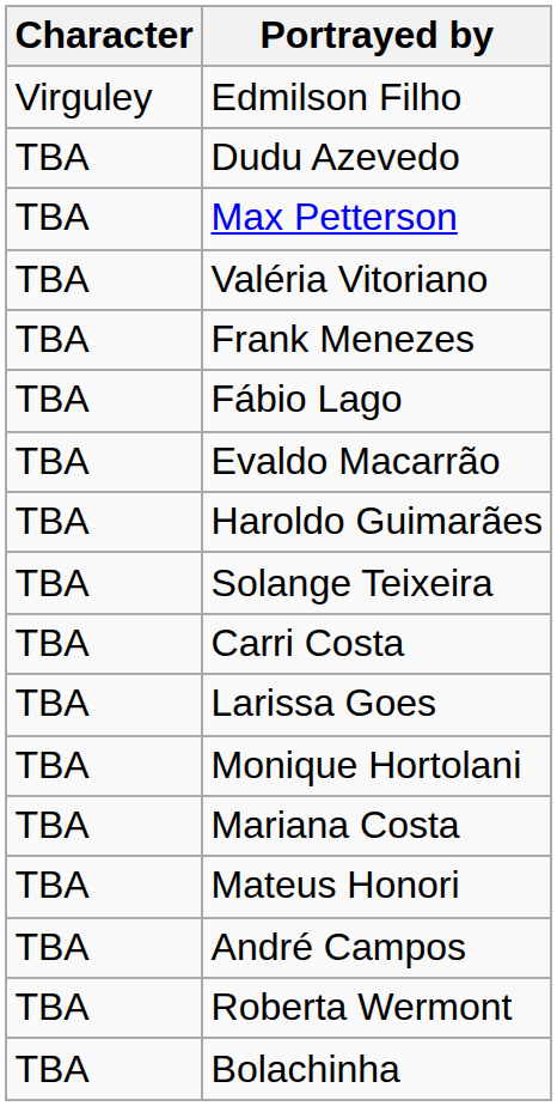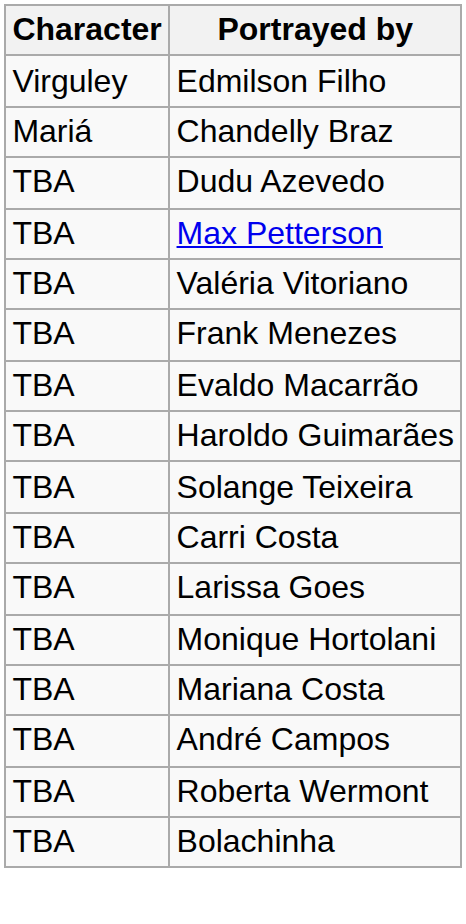 <table class="wikitable">
 <tr>
 <th>Character</th>
 <th>Portrayed by</th>
 </tr>
 <tr>
 <td>Virguley</td>
 <td>Edmilson Filho</td>
+</tr>
+<tr>
+<td>Mariá</td>
+<td>Chandelly Braz</td>
 </tr>
 <tr>
 <td>TBA</td>
 <td>Dudu Azevedo</td>
 </tr>
 <tr>
 <td>TBA</td>
 <td><a href='#'>Max Petterson</a></td>
 </tr>
 <tr>
 <td>TBA</td>
 <td>Valéria Vitoriano</td>
 </tr>
 <tr>
 <td>TBA</td>
 <td>Frank Menezes</td>
-</tr>
-<tr>
-<td>TBA</td>
-<td>Fábio Lago</td>
 </tr>
 <tr>
 <td>TBA</td>
 <td>Evaldo Macarrão</td>
 </tr>
 <tr>
 <td>TBA</td>
 <td>Haroldo Guimarães</td>
 </tr>
 <tr>
 <td>TBA</td>
 <td>Solange Teixeira</td>
 </tr>
 <tr>
 <td>TBA</td>
 <td>Carri Costa</td>
 </tr>
 <tr>
 <td>TBA</td>
 <td>Larissa Goes</td>
 </tr>
 <tr>
 <td>TBA</td>
 <td>Monique Hortolani</td>
 </tr>
 <tr>
 <td>TBA</td>
 <td>Mariana Costa</td>
 </tr>
 <tr>
 <td>TBA</td>
-<td>Mateus Honori</td>
-</tr>
-<tr>
-<td>TBA</td>
 <td>André Campos</td>
 </tr>
 <tr>
 <td>TBA</td>
 <td>Roberta Wermont</td>
 </tr>
 <tr>
 <td>TBA</td>
 <td>Bolachinha</td>
 </tr>
 </table>
